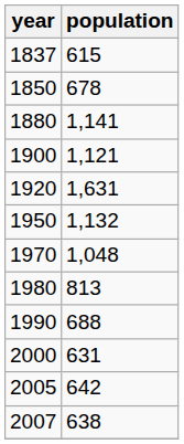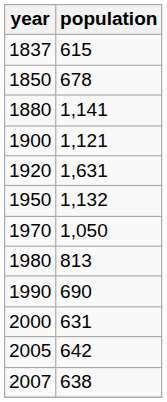 <table class="wikitable">
 <tr>
 <th>year</th>
 <th>population</th>
 </tr>
 <tr>
 <td>1837</td>
 <td>615</td>
 </tr>
 <tr>
 <td>1850</td>
 <td>678</td>
 </tr>
 <tr>
 <td>1880</td>
 <td>1,141</td>
 </tr>
 <tr>
 <td>1900</td>
 <td>1,121</td>
 </tr>
 <tr>
 <td>1920</td>
 <td>1,631</td>
 </tr>
 <tr>
 <td>1950</td>
 <td>1,132</td>
 </tr>
 <tr>
 <td>1970</td>
-<td>1,048</td>
+<td>1,050</td>
 </tr>
 <tr>
 <td>1980</td>
 <td>813</td>
 </tr>
 <tr>
 <td>1990</td>
-<td>688</td>
+<td>690</td>
 </tr>
 <tr>
 <td>2000</td>
 <td>631</td>
 </tr>
 <tr>
 <td>2005</td>
 <td>642</td>
 </tr>
 <tr>
 <td>2007</td>
 <td>638</td>
 </tr>
 <tr>
 </tr>
 </table>
